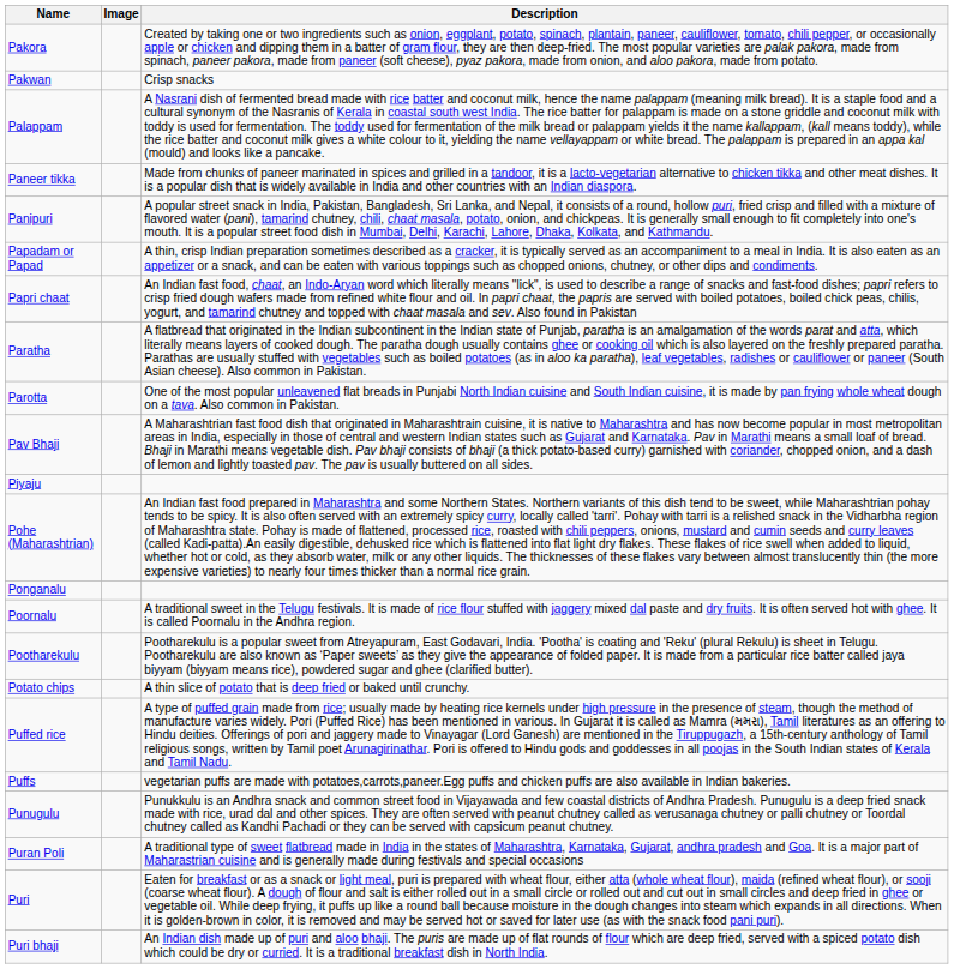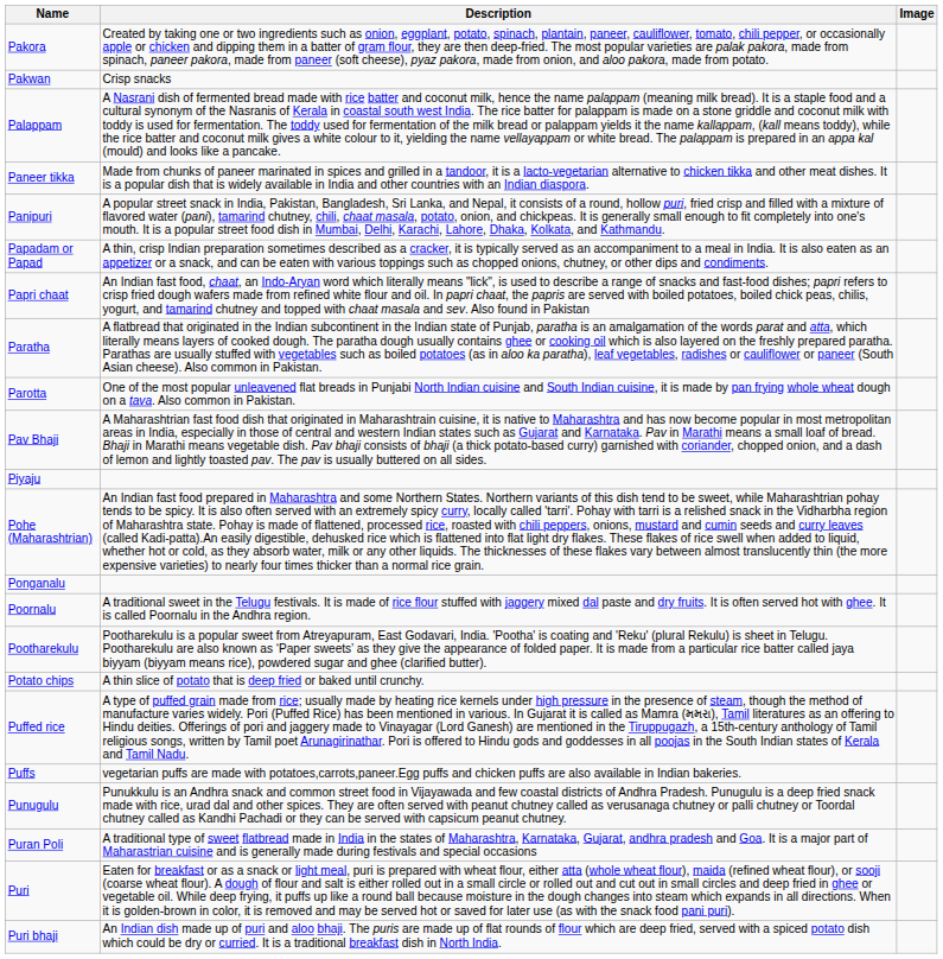 <table class="wikitable">
 <tr>
 <th>Name</th>
+<th>Description</th>
 <th>Image</th>
-<th>Description</th>
 </tr>
 <tr>
 <td><a href='#'>Pakora</a></td>
+<td>Created by taking one or two ingredients such as <a href='#'>onion</a>, <a href='#'>eggplant</a>, <a href='#'>potato</a>, <a href='#'>spinach</a>, <a href='#'>plantain</a>, <a href='#'>paneer</a>, <a href='#'>cauliflower</a>, <a href='#'>tomato</a>, <a href='#'>chili pepper</a>, or occasionally <a href='#'>apple</a> or <a href='#'>chicken</a> and dipping them in a batter of <a href='#'>gram flour</a>, they are then deep-fried. The most popular varieties are <em>palak pakora</em>, made from spinach, <em>paneer pakora</em>, made from <a href='#'>paneer</a> (soft cheese), <em>pyaz pakora</em>, made from onion, and <em>aloo pakora</em>, made from potato.</td>
 <td></td>
-<td>Created by taking one or two ingredients such as <a href='#'>onion</a>, <a href='#'>eggplant</a>, <a href='#'>potato</a>, <a href='#'>spinach</a>, <a href='#'>plantain</a>, <a href='#'>paneer</a>, <a href='#'>cauliflower</a>, <a href='#'>tomato</a>, <a href='#'>chili pepper</a>, or occasionally <a href='#'>apple</a> or <a href='#'>chicken</a> and dipping them in a batter of <a href='#'>gram flour</a>, they are then deep-fried. The most popular varieties are <em>palak pakora</em>, made from spinach, <em>paneer pakora</em>, made from <a href='#'>paneer</a> (soft cheese), <em>pyaz pakora</em>, made from onion, and <em>aloo pakora</em>, made from potato.</td>
 </tr>
 <tr>
 <td><a href='#'>Pakwan</a></td>
+<td>Crisp snacks</td>
 <td></td>
-<td>Crisp snacks</td>
 </tr>
 <tr>
 <td><a href='#'>Palappam</a></td>
+<td>A <a href='#'>Nasrani</a> dish of fermented bread made with <a href='#'>rice</a> <a href='#'>batter</a> and coconut milk, hence the name <em>palappam </em>(meaning milk bread). It is a staple food and a cultural synonym of the Nasranis of <a href='#'>Kerala</a> in <a href='#'>coastal south west India</a>. The rice batter for palappam is made on a stone griddle and coconut milk with toddy is used for fermentation. The <a href='#'>toddy</a> used for fermentation of the milk bread or palappam yields it the name <em>kallappam</em>, (<em>kall</em> means toddy), while the rice batter and coconut milk gives a white colour to it, yielding the name <em>vellayappam</em> or white bread. The <em>palappam</em> is prepared in an <em>appa kal</em> (mould) and looks like a pancake.</td>
 <td></td>
-<td>A <a href='#'>Nasrani</a> dish of fermented bread made with <a href='#'>rice</a> <a href='#'>batter</a> and coconut milk, hence the name <em>palappam </em>(meaning milk bread). It is a staple food and a cultural synonym of the Nasranis of <a href='#'>Kerala</a> in <a href='#'>coastal south west India</a>. The rice batter for palappam is made on a stone griddle and coconut milk with toddy is used for fermentation. The <a href='#'>toddy</a> used for fermentation of the milk bread or palappam yields it the name <em>kallappam</em>, (<em>kall</em> means toddy), while the rice batter and coconut milk gives a white colour to it, yielding the name <em>vellayappam</em> or white bread. The <em>palappam</em> is prepared in an <em>appa kal</em> (mould) and looks like a pancake.</td>
 </tr>
 <tr>
 <td><a href='#'>Paneer tikka</a></td>
+<td>Made from chunks of paneer marinated in spices and grilled in a <a href='#'>tandoor</a>, it is a <a href='#'>lacto-vegetarian</a> alternative to <a href='#'>chicken tikka</a> and other meat dishes. It is a popular dish that is widely available in India and other countries with an <a href='#'>Indian diaspora</a>.</td>
 <td></td>
-<td>Made from chunks of paneer marinated in spices and grilled in a <a href='#'>tandoor</a>, it is a <a href='#'>lacto-vegetarian</a> alternative to <a href='#'>chicken tikka</a> and other meat dishes. It is a popular dish that is widely available in India and other countries with an <a href='#'>Indian diaspora</a>.</td>
 </tr>
 <tr>
 <td><a href='#'>Panipuri</a></td>
+<td>A popular street snack in India, Pakistan, Bangladesh, Sri Lanka, and Nepal, it consists of a round, hollow <em><a href='#'>puri</a></em>, fried crisp and filled with a mixture of flavored water (<em>pani</em>), <a href='#'>tamarind</a> chutney, <a href='#'>chili</a>, <em><a href='#'>chaat masala</a></em>, <a href='#'>potato</a>, onion, and chickpeas. It is generally small enough to fit completely into one's mouth. It is a popular street food dish in <a href='#'>Mumbai</a>, <a href='#'>Delhi</a>, <a href='#'>Karachi</a>, <a href='#'>Lahore</a>, <a href='#'>Dhaka</a>, <a href='#'>Kolkata</a>, and <a href='#'>Kathmandu</a>.</td>
 <td></td>
-<td>A popular street snack in India, Pakistan, Bangladesh, Sri Lanka, and Nepal, it consists of a round, hollow <em><a href='#'>puri</a></em>, fried crisp and filled with a mixture of flavored water (<em>pani</em>), <a href='#'>tamarind</a> chutney, <a href='#'>chili</a>, <em><a href='#'>chaat masala</a></em>, <a href='#'>potato</a>, onion, and chickpeas. It is generally small enough to fit completely into one's mouth. It is a popular street food dish in <a href='#'>Mumbai</a>, <a href='#'>Delhi</a>, <a href='#'>Karachi</a>, <a href='#'>Lahore</a>, <a href='#'>Dhaka</a>, <a href='#'>Kolkata</a>, and <a href='#'>Kathmandu</a>.</td>
 </tr>
 <tr>
 <td><a href='#'>Papadam or Papad</a></td>
+<td>A thin, crisp Indian preparation sometimes described as a <a href='#'>cracker</a>, it is typically served as an accompaniment to a meal in India. It is also eaten as an <a href='#'>appetizer</a> or a snack, and can be eaten with various toppings such as chopped onions, chutney, or other dips and <a href='#'>condiments</a>.</td>
 <td></td>
-<td>A thin, crisp Indian preparation sometimes described as a <a href='#'>cracker</a>, it is typically served as an accompaniment to a meal in India. It is also eaten as an <a href='#'>appetizer</a> or a snack, and can be eaten with various toppings such as chopped onions, chutney, or other dips and <a href='#'>condiments</a>.</td>
 </tr>
 <tr>
 <td><a href='#'>Papri chaat</a></td>
+<td>An Indian fast food, <em><a href='#'>chaat</a></em>, an <a href='#'>Indo-Aryan</a> word which literally means "lick", is used to describe a range of snacks and fast-food dishes; <em>papri</em> refers to crisp fried dough wafers made from refined white flour and oil. In <em>papri chaat</em>, the <em>papris</em> are served with boiled potatoes, boiled chick peas, chilis, yogurt, and <a href='#'>tamarind</a> chutney and topped with <em>chaat masala</em> and <em>sev</em>. Also found in Pakistan</td>
 <td></td>
-<td>An Indian fast food, <em><a href='#'>chaat</a></em>, an <a href='#'>Indo-Aryan</a> word which literally means "lick", is used to describe a range of snacks and fast-food dishes; <em>papri</em> refers to crisp fried dough wafers made from refined white flour and oil. In <em>papri chaat</em>, the <em>papris</em> are served with boiled potatoes, boiled chick peas, chilis, yogurt, and <a href='#'>tamarind</a> chutney and topped with <em>chaat masala</em> and <em>sev</em>. Also found in Pakistan</td>
 </tr>
 <tr>
 <td><a href='#'>Paratha</a></td>
+<td>A flatbread that originated in the Indian subcontinent in the Indian state of Punjab, <em>paratha</em> is an amalgamation of the words <em>parat</em> and <em><a href='#'>atta</a></em>, which literally means layers of cooked dough. The paratha dough usually contains <a href='#'>ghee</a> or <a href='#'>cooking oil</a> which is also layered on the freshly prepared paratha. Parathas are usually stuffed with <a href='#'>vegetables</a> such as boiled <a href='#'>potatoes</a> (as in <em>aloo ka paratha</em>), <a href='#'>leaf vegetables</a>, <a href='#'>radishes</a> or <a href='#'>cauliflower</a> or <a href='#'>paneer</a> (South Asian cheese). Also common in Pakistan.</td>
 <td></td>
-<td>A flatbread that originated in the Indian subcontinent in the Indian state of Punjab, <em>paratha</em> is an amalgamation of the words <em>parat</em> and <em><a href='#'>atta</a></em>, which literally means layers of cooked dough. The paratha dough usually contains <a href='#'>ghee</a> or <a href='#'>cooking oil</a> which is also layered on the freshly prepared paratha. Parathas are usually stuffed with <a href='#'>vegetables</a> such as boiled <a href='#'>potatoes</a> (as in <em>aloo ka paratha</em>), <a href='#'>leaf vegetables</a>, <a href='#'>radishes</a> or <a href='#'>cauliflower</a> or <a href='#'>paneer</a> (South Asian cheese). Also common in Pakistan.</td>
 </tr>
 <tr>
 <td><a href='#'>Parotta</a></td>
+<td>One of the most popular <a href='#'>unleavened</a> flat breads in Punjabi <a href='#'>North Indian cuisine</a> and <a href='#'>South Indian cuisine</a>, it is made by <a href='#'>pan frying</a> <a href='#'>whole wheat</a> dough on a <em><a href='#'>tava</a></em>. Also common in Pakistan.</td>
 <td></td>
-<td>One of the most popular <a href='#'>unleavened</a> flat breads in Punjabi <a href='#'>North Indian cuisine</a> and <a href='#'>South Indian cuisine</a>, it is made by <a href='#'>pan frying</a> <a href='#'>whole wheat</a> dough on a <em><a href='#'>tava</a></em>. Also common in Pakistan.</td>
 </tr>
 <tr>
 <td><a href='#'>Pav Bhaji</a></td>
+<td>A Maharashtrian fast food dish that originated in Maharashtrain cuisine, it is native to <a href='#'>Maharashtra</a> and has now become popular in most metropolitan areas in India, especially in those of central and western Indian states such as <a href='#'>Gujarat</a> and <a href='#'>Karnataka</a>. <em>Pav</em> in <a href='#'>Marathi</a> means a small loaf of bread. <em>Bhaji</em> in Marathi means vegetable dish. <em>Pav bhaji</em> consists of <em>bhaji</em> (a thick potato-based curry) garnished with <a href='#'>coriander</a>, chopped onion, and a dash of lemon and lightly toasted <em>pav</em>. The <em>pav</em> is usually buttered on all sides.</td>
 <td></td>
-<td>A Maharashtrian fast food dish that originated in Maharashtrain cuisine, it is native to <a href='#'>Maharashtra</a> and has now become popular in most metropolitan areas in India, especially in those of central and western Indian states such as <a href='#'>Gujarat</a> and <a href='#'>Karnataka</a>. <em>Pav</em> in <a href='#'>Marathi</a> means a small loaf of bread. <em>Bhaji</em> in Marathi means vegetable dish. <em>Pav bhaji</em> consists of <em>bhaji</em> (a thick potato-based curry) garnished with <a href='#'>coriander</a>, chopped onion, and a dash of lemon and lightly toasted <em>pav</em>. The <em>pav</em> is usually buttered on all sides.</td>
 </tr>
 <tr>
 <td><a href='#'>Piyaju</a></td>
 <td></td>
 <td></td>
 </tr>
 <tr>
 <td><a href='#'>Pohe (Maharashtrian)</a></td>
+<td>An Indian fast food prepared in <a href='#'>Maharashtra</a> and some Northern States. Northern variants of this dish tend to be sweet, while Maharashtrian pohay tends to be spicy. It is also often served with an extremely spicy <a href='#'>curry</a>, locally called 'tarri'. Pohay with tarri is a relished snack in the Vidharbha region of Maharashtra state. Pohay is made of flattened, processed <a href='#'>rice</a>, roasted with <a href='#'>chili peppers</a>, onions, <a href='#'>mustard</a> and <a href='#'>cumin</a> seeds and <a href='#'>curry leaves</a> (called Kadi-patta).An easily digestible, dehusked rice which is flattened into flat light dry flakes. These flakes of rice swell when added to liquid, whether hot or cold, as they absorb water, milk or any other liquids. The thicknesses of these flakes vary between almost translucently thin (the more expensive varieties) to nearly four times thicker than a normal rice grain.</td>
 <td></td>
-<td>An Indian fast food prepared in <a href='#'>Maharashtra</a> and some Northern States. Northern variants of this dish tend to be sweet, while Maharashtrian pohay tends to be spicy. It is also often served with an extremely spicy <a href='#'>curry</a>, locally called 'tarri'. Pohay with tarri is a relished snack in the Vidharbha region of Maharashtra state. Pohay is made of flattened, processed <a href='#'>rice</a>, roasted with <a href='#'>chili peppers</a>, onions, <a href='#'>mustard</a> and <a href='#'>cumin</a> seeds and <a href='#'>curry leaves</a> (called Kadi-patta).An easily digestible, dehusked rice which is flattened into flat light dry flakes. These flakes of rice swell when added to liquid, whether hot or cold, as they absorb water, milk or any other liquids. The thicknesses of these flakes vary between almost translucently thin (the more expensive varieties) to nearly four times thicker than a normal rice grain.</td>
 </tr>
 <tr>
 <td><a href='#'>Ponganalu</a></td>
 <td></td>
 <td></td>
 </tr>
 <tr>
 <td><a href='#'>Poornalu</a></td>
+<td>A traditional sweet in the <a href='#'>Telugu</a> festivals. It is made of <a href='#'>rice flour</a> stuffed with <a href='#'>jaggery</a> mixed <a href='#'>dal</a> paste and <a href='#'>dry fruits</a>. It is often served hot with <a href='#'>ghee</a>. It is called Poornalu in the Andhra region.</td>
 <td></td>
-<td>A traditional sweet in the <a href='#'>Telugu</a> festivals. It is made of <a href='#'>rice flour</a> stuffed with <a href='#'>jaggery</a> mixed <a href='#'>dal</a> paste and <a href='#'>dry fruits</a>. It is often served hot with <a href='#'>ghee</a>. It is called Poornalu in the Andhra region.</td>
 </tr>
 <tr>
 <td><a href='#'>Pootharekulu</a></td>
+<td>Pootharekulu is a popular sweet from Atreyapuram, East Godavari, India. 'Pootha' is coating and 'Reku' (plural Rekulu) is sheet in Telugu. Pootharekulu are also known as ‘Paper sweets’ as they give the appearance of folded paper. It is made from a particular rice batter called jaya biyyam (biyyam means rice), powdered sugar and ghee (clarified butter).</td>
 <td></td>
-<td>Pootharekulu is a popular sweet from Atreyapuram, East Godavari, India. 'Pootha' is coating and 'Reku' (plural Rekulu) is sheet in Telugu. Pootharekulu are also known as ‘Paper sweets’ as they give the appearance of folded paper. It is made from a particular rice batter called jaya biyyam (biyyam means rice), powdered sugar and ghee (clarified butter).</td>
 </tr>
 <tr>
 <td><a href='#'>Potato chips</a></td>
+<td>A thin slice of <a href='#'>potato</a> that is <a href='#'>deep fried</a> or baked until crunchy.</td>
 <td></td>
-<td>A thin slice of <a href='#'>potato</a> that is <a href='#'>deep fried</a> or baked until crunchy.</td>
 </tr>
 <tr>
 <td><a href='#'>Puffed rice</a></td>
+<td>A type of <a href='#'>puffed grain</a> made from <a href='#'>rice</a>; usually made by heating rice kernels under <a href='#'>high pressure</a> in the presence of <a href='#'>steam</a>, though the method of manufacture varies widely. Pori (Puffed Rice) has been mentioned in various. In Gujarat it is called as Mamra (મમરા), <a href='#'>Tamil</a> literatures as an offering to Hindu deities. Offerings of pori and jaggery made to Vinayagar (Lord Ganesh) are mentioned in the <a href='#'>Tiruppugazh</a>, a 15th-century anthology of Tamil religious songs, written by Tamil poet <a href='#'>Arunagirinathar</a>. Pori is offered to Hindu gods and goddesses in all <a href='#'>poojas</a> in the South Indian states of <a href='#'>Kerala</a> and <a href='#'>Tamil Nadu</a>.</td>
 <td></td>
-<td>A type of <a href='#'>puffed grain</a> made from <a href='#'>rice</a>; usually made by heating rice kernels under <a href='#'>high pressure</a> in the presence of <a href='#'>steam</a>, though the method of manufacture varies widely. Pori (Puffed Rice) has been mentioned in various. In Gujarat it is called as Mamra (મમરા), <a href='#'>Tamil</a> literatures as an offering to Hindu deities. Offerings of pori and jaggery made to Vinayagar (Lord Ganesh) are mentioned in the <a href='#'>Tiruppugazh</a>, a 15th-century anthology of Tamil religious songs, written by Tamil poet <a href='#'>Arunagirinathar</a>. Pori is offered to Hindu gods and goddesses in all <a href='#'>poojas</a> in the South Indian states of <a href='#'>Kerala</a> and <a href='#'>Tamil Nadu</a>.</td>
 </tr>
 <tr>
 <td><a href='#'>Puffs</a></td>
+<td>vegetarian puffs are made with potatoes,carrots,paneer.Egg puffs and chicken puffs are also available in Indian bakeries.</td>
 <td></td>
-<td>vegetarian puffs are made with potatoes,carrots,paneer.Egg puffs and chicken puffs are also available in Indian bakeries.</td>
 </tr>
 <tr>
 <td><a href='#'>Punugulu</a></td>
+<td>Punukkulu is an Andhra snack and common street food in Vijayawada and few coastal districts of Andhra Pradesh. Punugulu is a deep fried snack made with rice, urad dal and other spices. They are often served with peanut chutney called as verusanaga chutney or palli chutney or Toordal chutney called as Kandhi Pachadi or they can be served with capsicum peanut chutney.</td>
 <td></td>
-<td>Punukkulu is an Andhra snack and common street food in Vijayawada and few coastal districts of Andhra Pradesh. Punugulu is a deep fried snack made with rice, urad dal and other spices. They are often served with peanut chutney called as verusanaga chutney or palli chutney or Toordal chutney called as Kandhi Pachadi or they can be served with capsicum peanut chutney.</td>
 </tr>
 <tr>
 <td><a href='#'>Puran Poli</a></td>
+<td>A traditional type of <a href='#'>sweet</a> <a href='#'>flatbread</a> made in <a href='#'>India</a> in the states of <a href='#'>Maharashtra</a>, <a href='#'>Karnataka</a>, <a href='#'>Gujarat</a>, <a href='#'>andhra pradesh</a> and <a href='#'>Goa</a>. It is a major part of <a href='#'>Maharastrian cuisine</a> and is generally made during festivals and special occasions</td>
 <td></td>
-<td>A traditional type of <a href='#'>sweet</a> <a href='#'>flatbread</a> made in <a href='#'>India</a> in the states of <a href='#'>Maharashtra</a>, <a href='#'>Karnataka</a>, <a href='#'>Gujarat</a>, <a href='#'>andhra pradesh</a> and <a href='#'>Goa</a>. It is a major part of <a href='#'>Maharastrian cuisine</a> and is generally made during festivals and special occasions</td>
 </tr>
 <tr>
 <td><a href='#'>Puri</a></td>
+<td>Eaten for <a href='#'>breakfast</a> or as a snack or <a href='#'>light meal</a>, puri is prepared with wheat flour, either <a href='#'>atta</a> (<a href='#'>whole wheat flour</a>), <a href='#'>maida</a> (refined wheat flour), or <a href='#'>sooji</a> (coarse wheat flour). A <a href='#'>dough</a> of flour and salt is either rolled out in a small circle or rolled out and cut out in small circles and deep fried in <a href='#'>ghee</a> or vegetable oil.  While deep frying, it puffs up like a round ball because moisture in the dough changes into steam which expands in all directions. When it is golden-brown in color, it is removed and may be served hot or saved for later use (as with the snack food <a href='#'>pani puri</a>).</td>
 <td></td>
-<td>Eaten for <a href='#'>breakfast</a> or as a snack or <a href='#'>light meal</a>, puri is prepared with wheat flour, either <a href='#'>atta</a> (<a href='#'>whole wheat flour</a>), <a href='#'>maida</a> (refined wheat flour), or <a href='#'>sooji</a> (coarse wheat flour). A <a href='#'>dough</a> of flour and salt is either rolled out in a small circle or rolled out and cut out in small circles and deep fried in <a href='#'>ghee</a> or vegetable oil.  While deep frying, it puffs up like a round ball because moisture in the dough changes into steam which expands in all directions. When it is golden-brown in color, it is removed and may be served hot or saved for later use (as with the snack food <a href='#'>pani puri</a>).</td>
 </tr>
 <tr>
 <td><a href='#'>Puri bhaji</a></td>
+<td>An <a href='#'>Indian dish</a> made up of <a href='#'>puri</a> and <a href='#'>aloo</a> <a href='#'>bhaji</a>. The <em>puris</em> are made up of flat rounds of <a href='#'>flour</a> which are deep fried, served with a spiced <a href='#'>potato</a> dish which could be dry or <a href='#'>curried</a>. It is a traditional <a href='#'>breakfast</a> dish in <a href='#'>North India</a>.</td>
 <td></td>
-<td>An <a href='#'>Indian dish</a> made up of <a href='#'>puri</a> and <a href='#'>aloo</a> <a href='#'>bhaji</a>. The <em>puris</em> are made up of flat rounds of <a href='#'>flour</a> which are deep fried, served with a spiced <a href='#'>potato</a> dish which could be dry or <a href='#'>curried</a>. It is a traditional <a href='#'>breakfast</a> dish in <a href='#'>North India</a>.</td>
 </tr>
 </table>
